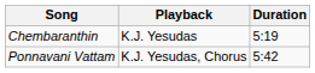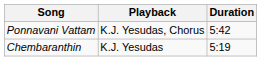 <table class="wikitable" border="1">
 <tr>
 <th>Song</th>
 <th>Playback</th>
 <th>Duration</th>
 </tr>
 <tr>
+<td><em>Ponnavani Vattam</em></td>
+<td>K.J. Yesudas, Chorus</td>
+<td>5:42</td>
+</tr>
+<tr>
 <td><em>Chembaranthin</em></td>
 <td>K.J. Yesudas</td>
 <td>5:19</td>
 </tr>
-<tr>
-<td><em>Ponnavani Vattam</em></td>
-<td>K.J. Yesudas, Chorus</td>
-<td>5:42</td>
-</tr>
 </table>
